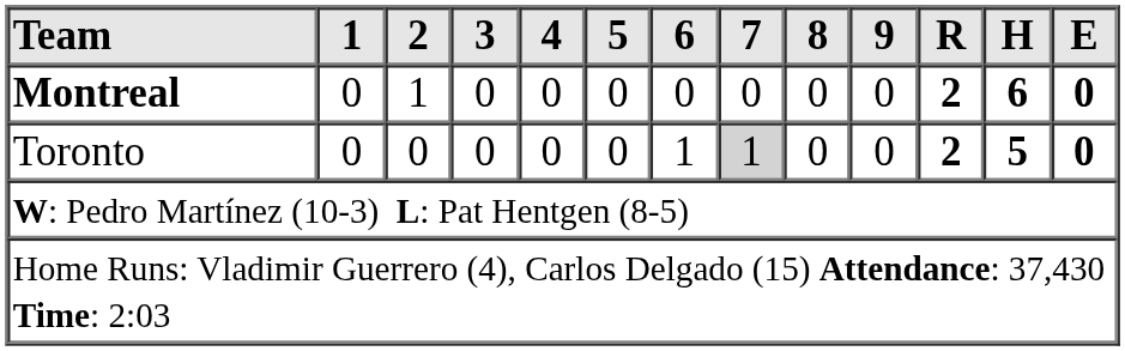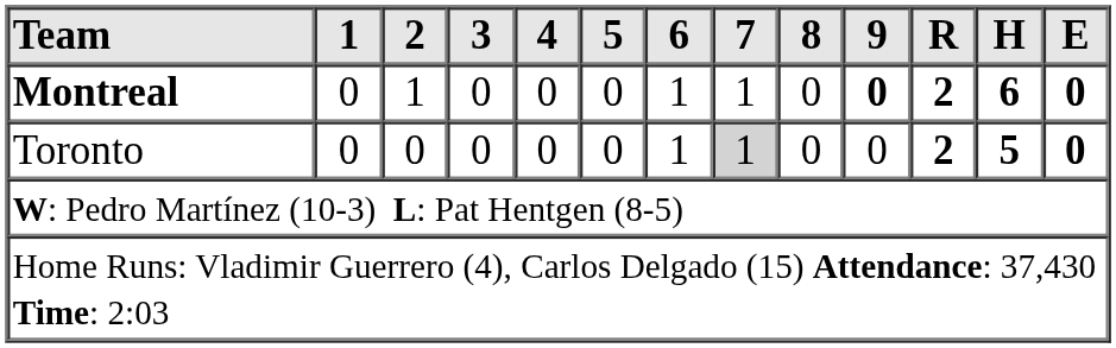 <table border=1 cellspacing=0 width=425 style="margin-left:3em;">
 <tr style="text-align:center; background-color:#e6e6e6;">
 <th align=left width=28%>Team</th>
 <th width=6%>1</th>
 <th width=6%>2</th>
 <th width=6%>3</th>
 <th width=6%>4</th>
 <th width=6%>5</th>
 <th width=6%>6</th>
 <th width=6%>7</th>
 <th width=6%>8</th>
 <th width=6%>9</th>
 <th width=6%>R</th>
 <th width=6%>H</th>
 <th width=6%>E</th>
 </tr>
 <tr style="text-align:center;">
 <td align=left><strong>Montreal</strong></td>
 <td>0</td>
 <td>1</td>
 <td>0</td>
 <td>0</td>
 <td>0</td>
+<td>1</td>
+<td>1</td>
 <td>0</td>
-<td>0</td>
-<td>0</td>
-<td>0</td>
+<td><strong>0</strong></td>
 <td><strong>2</strong></td>
 <td><strong>6</strong></td>
 <td><strong>0</strong></td>
 </tr>
 <tr style="text-align:center;">
 <td align=left>Toronto</td>
 <td>0</td>
 <td>0</td>
 <td>0</td>
 <td>0</td>
 <td>0</td>
 <td>1</td>
 <td style="background: lightgrey;">1</td>
 <td>0</td>
 <td>0</td>
 <td><strong>2</strong></td>
 <td><strong>5</strong></td>
 <td><strong>0</strong></td>
 </tr>
 <tr style="text-align:left;">
 <td colspan=13><small><strong>W</strong>: Pedro Martínez (10-3)  <strong>L</strong>: Pat Hentgen (8-5)   </small></td>
 </tr>
 <tr style="text-align:left;">
 <td colspan=13><small>Home Runs: Vladimir Guerrero (4), Carlos Delgado (15) <strong>Attendance</strong>: 37,430 <strong>Time</strong>: 2:03 </small></td>
 </tr>
 </table>
